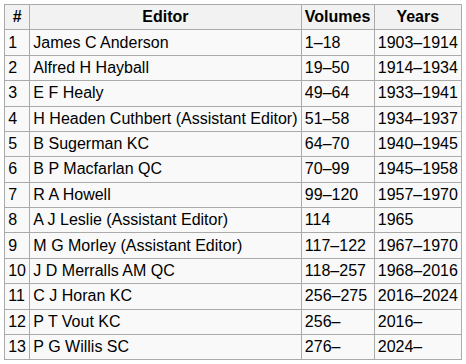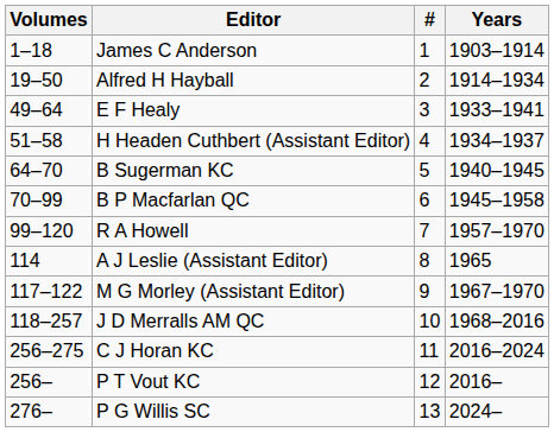 <table class="wikitable">
 <tr>
+<th>Volumes</th>
+<th>Editor</th>
 <th>#</th>
-<th>Editor</th>
-<th>Volumes</th>
 <th>Years</th>
 </tr>
 <tr>
+<td>1–18</td>
+<td>James C Anderson</td>
 <td>1</td>
-<td>James C Anderson</td>
-<td>1–18</td>
 <td>1903–1914</td>
 </tr>
 <tr>
+<td>19–50</td>
+<td>Alfred H Hayball</td>
 <td>2</td>
-<td>Alfred H Hayball</td>
-<td>19–50</td>
 <td>1914–1934</td>
 </tr>
 <tr>
+<td>49–64</td>
+<td>E F Healy</td>
 <td>3</td>
-<td>E F Healy</td>
-<td>49–64</td>
 <td>1933–1941</td>
 </tr>
 <tr>
+<td>51–58</td>
+<td>H Headen Cuthbert (Assistant Editor)</td>
 <td>4</td>
-<td>H Headen Cuthbert (Assistant Editor)</td>
-<td>51–58</td>
 <td>1934–1937</td>
 </tr>
 <tr>
+<td>64–70</td>
+<td>B Sugerman KC</td>
 <td>5</td>
-<td>B Sugerman KC</td>
-<td>64–70</td>
 <td>1940–1945</td>
 </tr>
 <tr>
+<td>70–99</td>
+<td>B P Macfarlan QC</td>
 <td>6</td>
-<td>B P Macfarlan QC</td>
-<td>70–99</td>
 <td>1945–1958</td>
 </tr>
 <tr>
+<td>99–120</td>
+<td>R A Howell</td>
 <td>7</td>
-<td>R A Howell</td>
-<td>99–120</td>
 <td>1957–1970</td>
 </tr>
 <tr>
+<td>114</td>
+<td>A J Leslie (Assistant Editor)</td>
 <td>8</td>
-<td>A J Leslie (Assistant Editor)</td>
-<td>114</td>
 <td>1965</td>
 </tr>
 <tr>
+<td>117–122</td>
+<td>M G Morley (Assistant Editor)</td>
 <td>9</td>
-<td>M G Morley (Assistant Editor)</td>
-<td>117–122</td>
 <td>1967–1970</td>
 </tr>
 <tr>
+<td>118–257</td>
+<td>J D Merralls AM QC</td>
 <td>10</td>
-<td>J D Merralls AM QC</td>
-<td>118–257</td>
 <td>1968–2016</td>
 </tr>
 <tr>
+<td>256–275</td>
+<td>C J Horan KC</td>
 <td>11</td>
-<td>C J Horan KC</td>
-<td>256–275</td>
 <td>2016–2024</td>
 </tr>
 <tr>
+<td>256–</td>
+<td>P T Vout KC</td>
 <td>12</td>
-<td>P T Vout KC</td>
-<td>256–</td>
 <td>2016–</td>
 </tr>
 <tr>
+<td>276–</td>
+<td>P G Willis SC</td>
 <td>13</td>
-<td>P G Willis SC</td>
-<td>276–</td>
 <td>2024–</td>
 </tr>
 </table>
